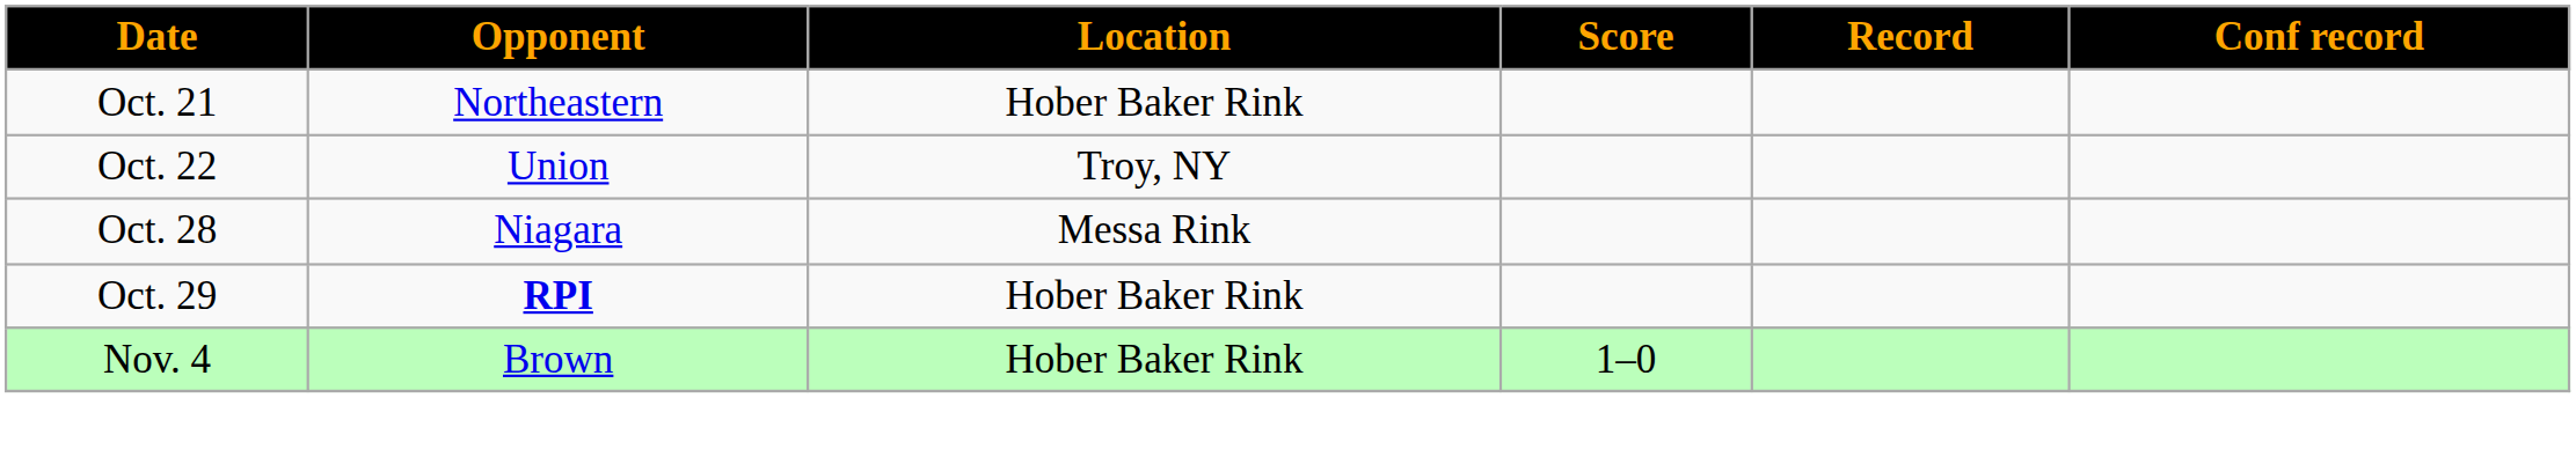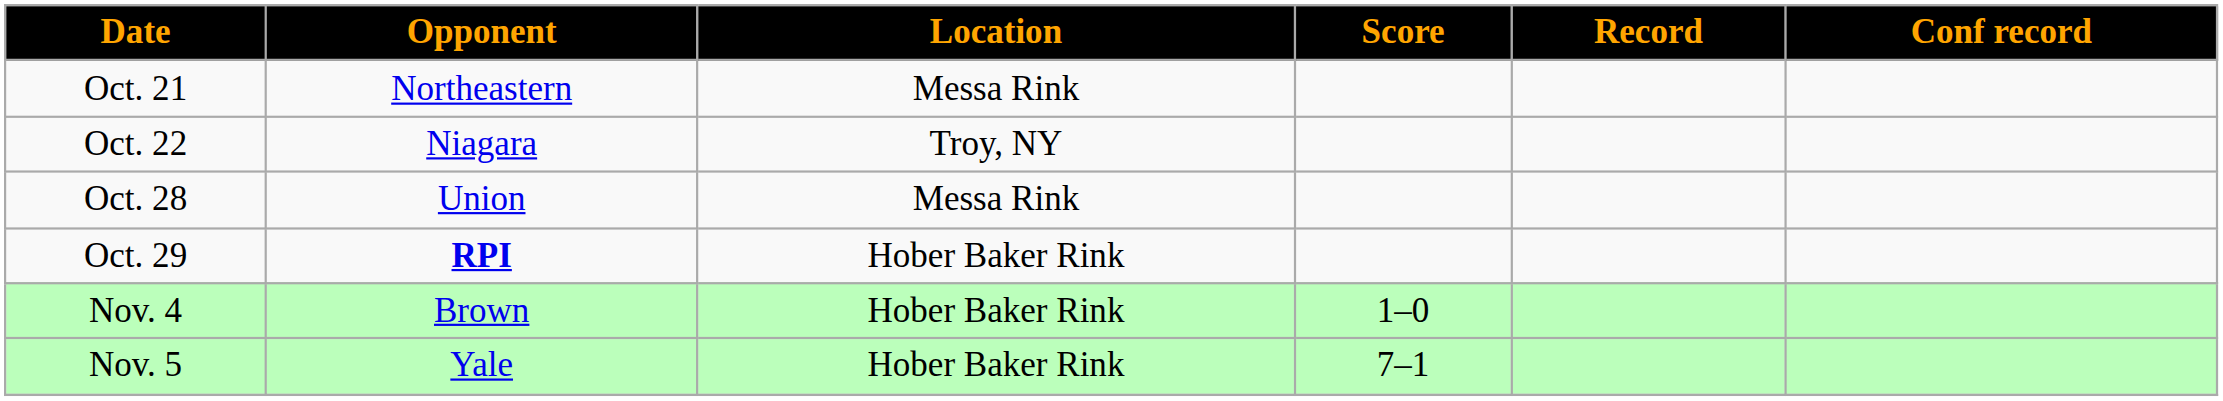 <table class="wikitable" width="80%">
 <tr align="center"  style="background:black;color:orange;">
 <td><strong>Date</strong></td>
 <td><strong>Opponent</strong></td>
 <td><strong>Location</strong></td>
 <td><strong>Score</strong></td>
 <td><strong>Record</strong></td>
 <td><strong>Conf record</strong></td>
 </tr>
 <tr align="center" bgcolor="">
 <td>Oct. 21</td>
 <td><a href='#'>Northeastern</a></td>
-<td>Hober Baker Rink</td>
+<td>Messa Rink</td>
 <td></td>
 <td></td>
 <td></td>
 </tr>
 <tr align="center" bgcolor="">
 <td>Oct. 22</td>
-<td><a href='#'>Union</a></td>
+<td><a href='#'>Niagara</a></td>
 <td>Troy, NY</td>
 <td></td>
 <td></td>
 <td></td>
 </tr>
 <tr align="center" bgcolor="">
 <td>Oct. 28</td>
-<td><a href='#'>Niagara</a></td>
+<td><a href='#'>Union</a></td>
 <td>Messa Rink</td>
 <td></td>
 <td></td>
 <td></td>
 </tr>
 <tr align="center" bgcolor="">
 <td>Oct. 29</td>
 <td><strong><a href='#'>RPI</a></strong></td>
 <td>Hober Baker Rink</td>
 <td></td>
 <td></td>
 <td></td>
 </tr>
 <tr align="center" bgcolor="bbffbb">
 <td>Nov. 4</td>
 <td><a href='#'>Brown</a></td>
 <td>Hober Baker Rink</td>
 <td>1–0</td>
 <td></td>
 <td></td>
 </tr>
+<tr align="center" bgcolor="bbffbb">
+<td>Nov. 5</td>
+<td><a href='#'>Yale</a></td>
+<td>Hober Baker Rink</td>
+<td>7–1</td>
+<td></td>
+<td></td>
+</tr>
 <tr align="center" bgcolor="">
 </tr>
 </table>
